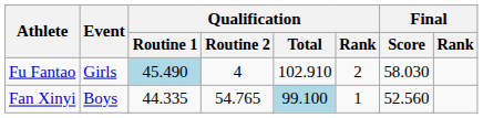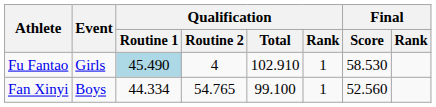 <table class="wikitable" style="text-align:center;font-size:90%">
 <tr>
 <th rowspan=2>Athlete</th>
 <th rowspan=2>Event</th>
 <th colspan=4>Qualification</th>
 <th colspan=2>Final</th>
 </tr>
 <tr style="font-size:95%">
 <th>Routine 1</th>
 <th>Routine 2</th>
 <th>Total</th>
 <th>Rank</th>
 <th>Score</th>
 <th>Rank</th>
 </tr>
 <tr>
 <td align=left><a href='#'>Fu Fantao</a></td>
 <td align=left><a href='#'>Girls</a></td>
 <td style="background: lightblue;">45.490</td>
 <td>4</td>
 <td>102.910</td>
-<td>2</td>
-<td>58.030</td>
+<td>1</td>
+<td>58.530</td>
 <td></td>
 </tr>
 <tr>
 <td align=left><a href='#'>Fan Xinyi</a></td>
 <td align=left><a href='#'>Boys</a></td>
-<td>44.335</td>
+<td>44.334</td>
 <td>54.765</td>
-<td style="background: lightblue;">99.100</td>
+<td>99.100</td>
 <td>1</td>
 <td>52.560</td>
 <td></td>
 </tr>
 </table>
